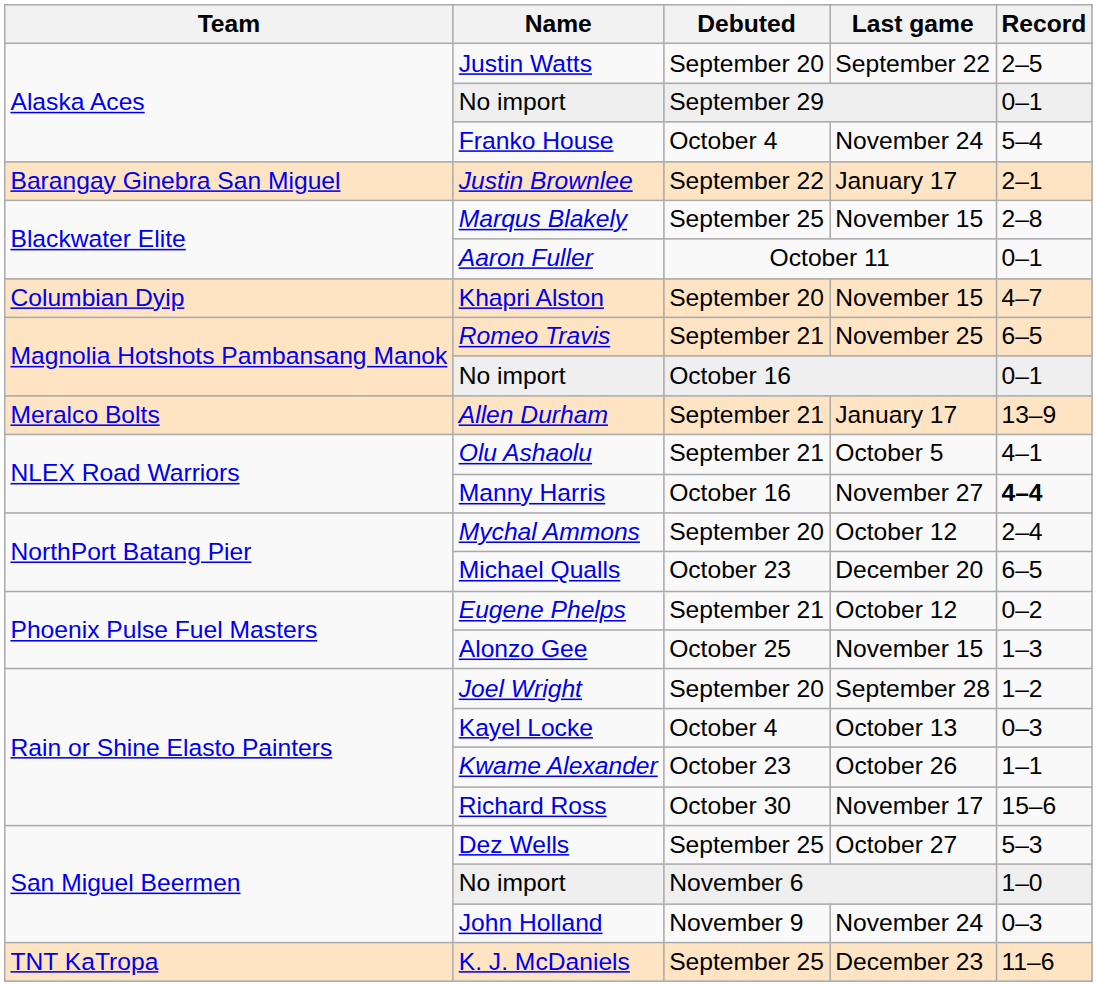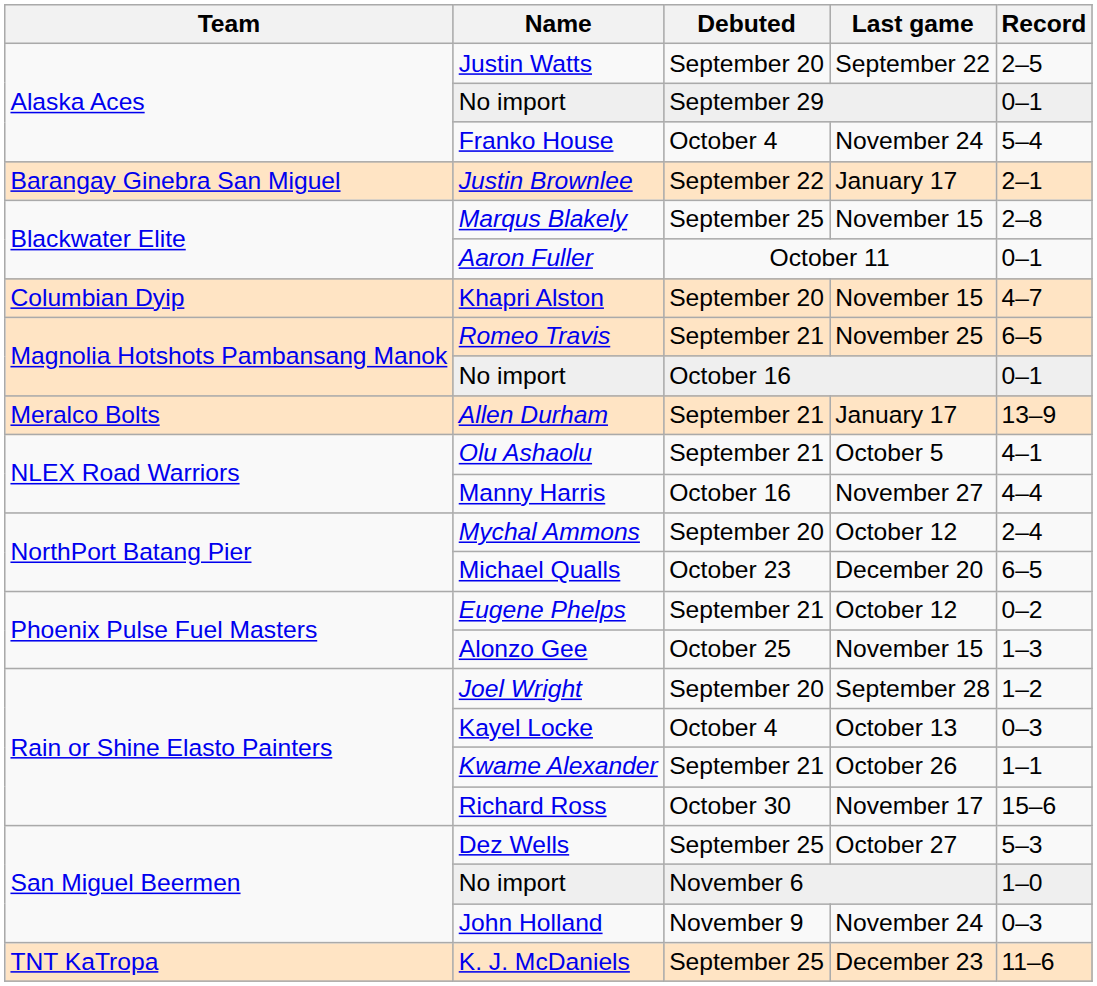 <table class="wikitable">
 <tr>
 <th>Team</th>
 <th>Name</th>
 <th>Debuted</th>
 <th>Last game</th>
 <th>Record</th>
 </tr>
 <tr>
 <td rowspan=3><a href='#'>Alaska Aces</a></td>
 <td> <a href='#'>Justin Watts</a></td>
 <td>September 20 </td>
 <td>September 22 </td>
 <td>2–5</td>
 </tr>
 <tr bgcolor=#efefef>
 <td>No import</td>
 <td colspan="2">September 29 </td>
 <td>0–1</td>
 </tr>
 <tr>
 <td> <a href='#'>Franko House</a></td>
 <td>October 4 </td>
 <td>November 24 </td>
 <td>5–4</td>
 </tr>
 <tr bgcolor=#FFE4C4>
 <td><a href='#'>Barangay Ginebra San Miguel</a></td>
 <td> <em><a href='#'>Justin Brownlee</a></em></td>
 <td>September 22 </td>
 <td>January 17 </td>
 <td>2–1</td>
 </tr>
 <tr>
 <td rowspan=2><a href='#'>Blackwater Elite</a></td>
 <td> <em><a href='#'>Marqus Blakely</a></em></td>
 <td>September 25 </td>
 <td>November 15 </td>
 <td>2–8</td>
 </tr>
 <tr>
 <td> <em><a href='#'>Aaron Fuller</a></em></td>
 <td align=center colspan=2>October 11 </td>
 <td>0–1</td>
 </tr>
 <tr bgcolor=#FFE4C4>
 <td><a href='#'>Columbian Dyip</a></td>
 <td> <a href='#'>Khapri Alston</a></td>
 <td>September 20 </td>
 <td>November 15 </td>
 <td>4–7</td>
 </tr>
 <tr bgcolor=#FFE4C4>
 <td rowspan=2><a href='#'>Magnolia Hotshots Pambansang Manok</a></td>
 <td> <em><a href='#'>Romeo Travis</a></em></td>
 <td>September 21 </td>
 <td>November 25 </td>
 <td>6–5</td>
 </tr>
 <tr bgcolor=#efefef>
 <td>No import</td>
 <td colspan="2">October 16 </td>
 <td>0–1</td>
 </tr>
 <tr bgcolor=#FFE4C4>
 <td><a href='#'>Meralco Bolts</a></td>
 <td> <em><a href='#'>Allen Durham</a></em></td>
 <td>September 21 </td>
 <td>January 17 </td>
 <td>13–9</td>
 </tr>
 <tr>
 <td rowspan=2><a href='#'>NLEX Road Warriors</a></td>
 <td> <em><a href='#'>Olu Ashaolu</a></em></td>
 <td>September 21 </td>
 <td>October 5 </td>
 <td>4–1</td>
 </tr>
 <tr>
 <td> <a href='#'>Manny Harris</a></td>
 <td>October 16 </td>
 <td>November 27 </td>
-<td><strong>4–4</strong></td>
+<td>4–4</td>
 </tr>
 <tr>
 <td rowspan=2><a href='#'>NorthPort Batang Pier</a></td>
 <td> <em><a href='#'>Mychal Ammons</a></em></td>
 <td>September 20 </td>
 <td>October 12 </td>
 <td>2–4</td>
 </tr>
 <tr>
 <td> <a href='#'>Michael Qualls</a></td>
 <td>October 23 </td>
 <td>December 20 </td>
 <td>6–5</td>
 </tr>
 <tr>
 <td rowspan=2><a href='#'>Phoenix Pulse Fuel Masters</a></td>
 <td> <em><a href='#'>Eugene Phelps</a></em></td>
 <td>September 21 </td>
 <td>October 12 </td>
 <td>0–2</td>
 </tr>
 <tr>
 <td> <a href='#'>Alonzo Gee</a></td>
 <td>October 25 </td>
 <td>November 15 </td>
 <td>1–3</td>
 </tr>
 <tr>
 <td rowspan=4><a href='#'>Rain or Shine Elasto Painters</a></td>
 <td> <em><a href='#'>Joel Wright</a></em></td>
 <td>September 20 </td>
 <td>September 28 </td>
 <td>1–2</td>
 </tr>
 <tr>
 <td> <a href='#'>Kayel Locke</a></td>
 <td>October 4 </td>
 <td>October 13 </td>
 <td>0–3</td>
 </tr>
 <tr>
 <td> <em><a href='#'>Kwame Alexander</a></em></td>
-<td>October 23 </td>
+<td>September 21 </td>
 <td>October 26 </td>
 <td>1–1</td>
 </tr>
 <tr>
 <td> <a href='#'>Richard Ross</a></td>
 <td>October 30 </td>
 <td>November 17 </td>
 <td>15–6</td>
 </tr>
 <tr>
 <td rowspan=3><a href='#'>San Miguel Beermen</a></td>
 <td> <a href='#'>Dez Wells</a></td>
 <td>September 25 </td>
 <td>October 27 </td>
 <td>5–3</td>
 </tr>
 <tr bgcolor=#efefef>
 <td>No import</td>
 <td colspan="2">November 6 </td>
 <td>1–0</td>
 </tr>
 <tr>
 <td> <a href='#'>John Holland</a></td>
 <td>November 9 </td>
 <td>November 24 </td>
 <td>0–3</td>
 </tr>
 <tr bgcolor=#FFE4C4>
 <td><a href='#'>TNT KaTropa</a></td>
 <td> <a href='#'>K. J. McDaniels</a></td>
 <td>September 25 </td>
 <td>December 23 </td>
 <td>11–6</td>
 </tr>
 </table>
